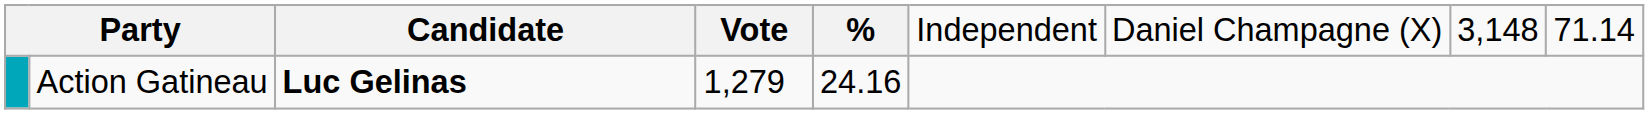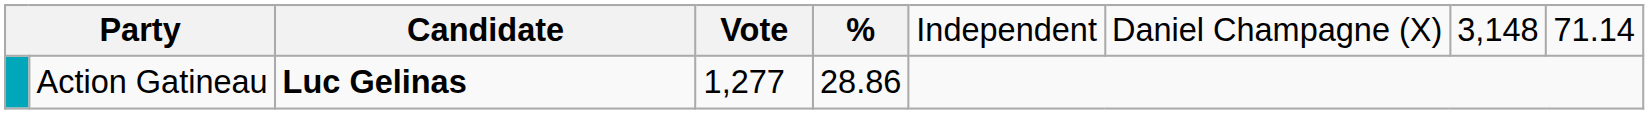 <table class="wikitable">
 <tr>
 <th bgcolor="#DDDDFF" width="100px" colspan="2">Party</th>
 <th bgcolor="#DDDDFF" width="200px">Candidate</th>
 <th bgcolor="#DDDDFF" width="50px">Vote</th>
 <th bgcolor="#DDDDFF" width="30px">%<br></th>
 <td>Independent</td>
 <td>Daniel Champagne (X)</td>
 <td>3,148</td>
 <td>71.14</td>
 </tr>
 <tr>
 <td bgcolor=#00a7ba> </td>
 <td>Action Gatineau</td>
 <td><strong>Luc Gelinas</strong></td>
-<td>1,279</td>
-<td>24.16</td>
+<td>1,277</td>
+<td>28.86</td>
 </tr>
 </table>
